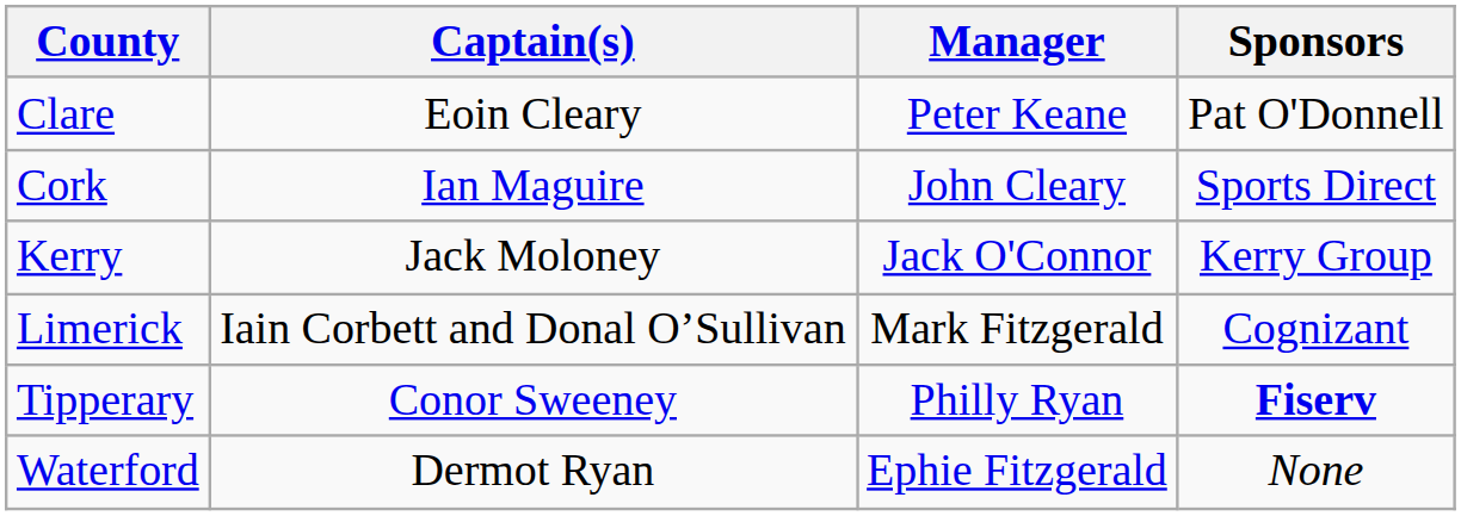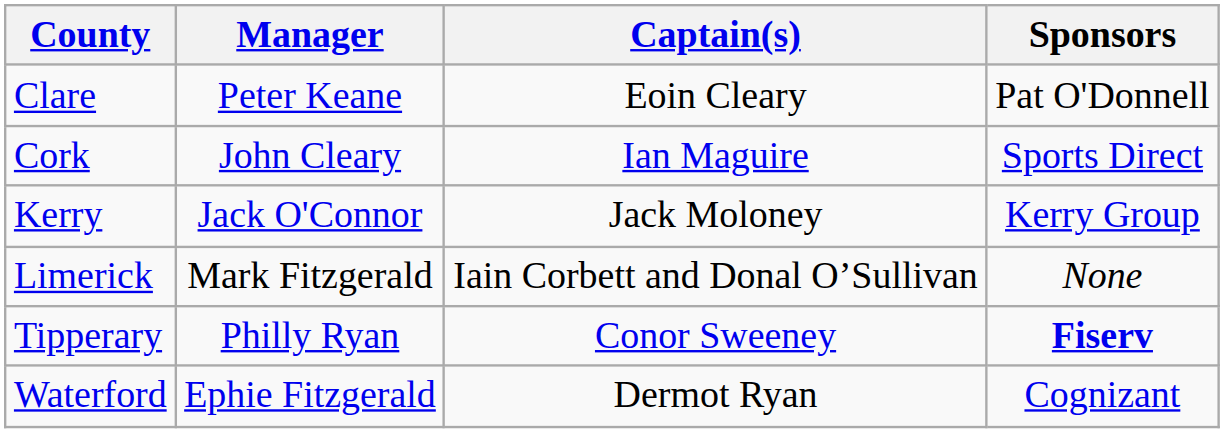 <table class="wikitable sortable" style="text-align:center">
 <tr>
 <th><a href='#'>County</a></th>
+<th><a href='#'>Manager</a></th>
 <th><a href='#'>Captain(s)</a></th>
-<th><a href='#'>Manager</a></th>
 <th>Sponsors</th>
 </tr>
 <tr>
 <td style="text-align:left"> <a href='#'>Clare</a></td>
+<td><a href='#'>Peter Keane</a></td>
 <td>Eoin Cleary</td>
-<td><a href='#'>Peter Keane</a></td>
 <td>Pat O'Donnell</td>
 </tr>
 <tr>
 <td style="text-align:left"> <a href='#'>Cork</a></td>
+<td><a href='#'>John Cleary</a></td>
 <td><a href='#'>Ian Maguire</a></td>
-<td><a href='#'>John Cleary</a></td>
 <td><a href='#'>Sports Direct</a></td>
 </tr>
 <tr>
 <td style="text-align:left"> <a href='#'>Kerry</a></td>
+<td><a href='#'>Jack O'Connor</a></td>
 <td>Jack Moloney</td>
-<td><a href='#'>Jack O'Connor</a></td>
 <td><a href='#'>Kerry Group</a></td>
 </tr>
 <tr>
 <td style="text-align:left"> <a href='#'>Limerick</a></td>
+<td>Mark Fitzgerald</td>
 <td>Iain Corbett and Donal O’Sullivan</td>
-<td>Mark Fitzgerald</td>
-<td><a href='#'>Cognizant</a></td>
+<td><em>None</em></td>
 </tr>
 <tr>
 <td style="text-align:left"> <a href='#'>Tipperary</a></td>
+<td><a href='#'>Philly Ryan</a></td>
 <td><a href='#'>Conor Sweeney</a></td>
-<td><a href='#'>Philly Ryan</a></td>
 <td><strong><a href='#'>Fiserv</a></strong></td>
 </tr>
 <tr>
 <td style="text-align:left"> <a href='#'>Waterford</a></td>
+<td><a href='#'>Ephie Fitzgerald</a></td>
 <td>Dermot Ryan</td>
-<td><a href='#'>Ephie Fitzgerald</a></td>
-<td><em>None</em></td>
+<td><a href='#'>Cognizant</a></td>
 </tr>
 </table>
